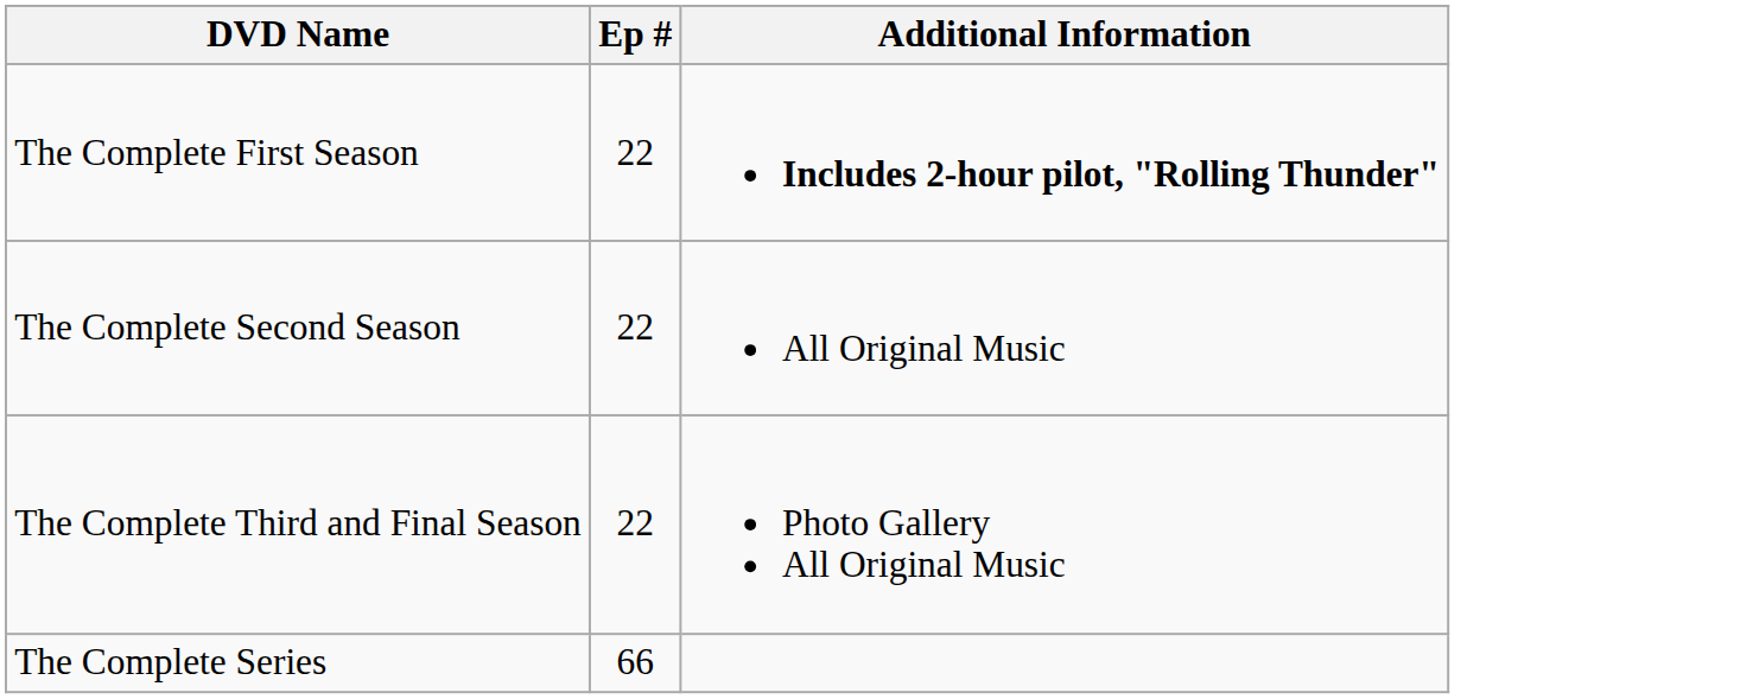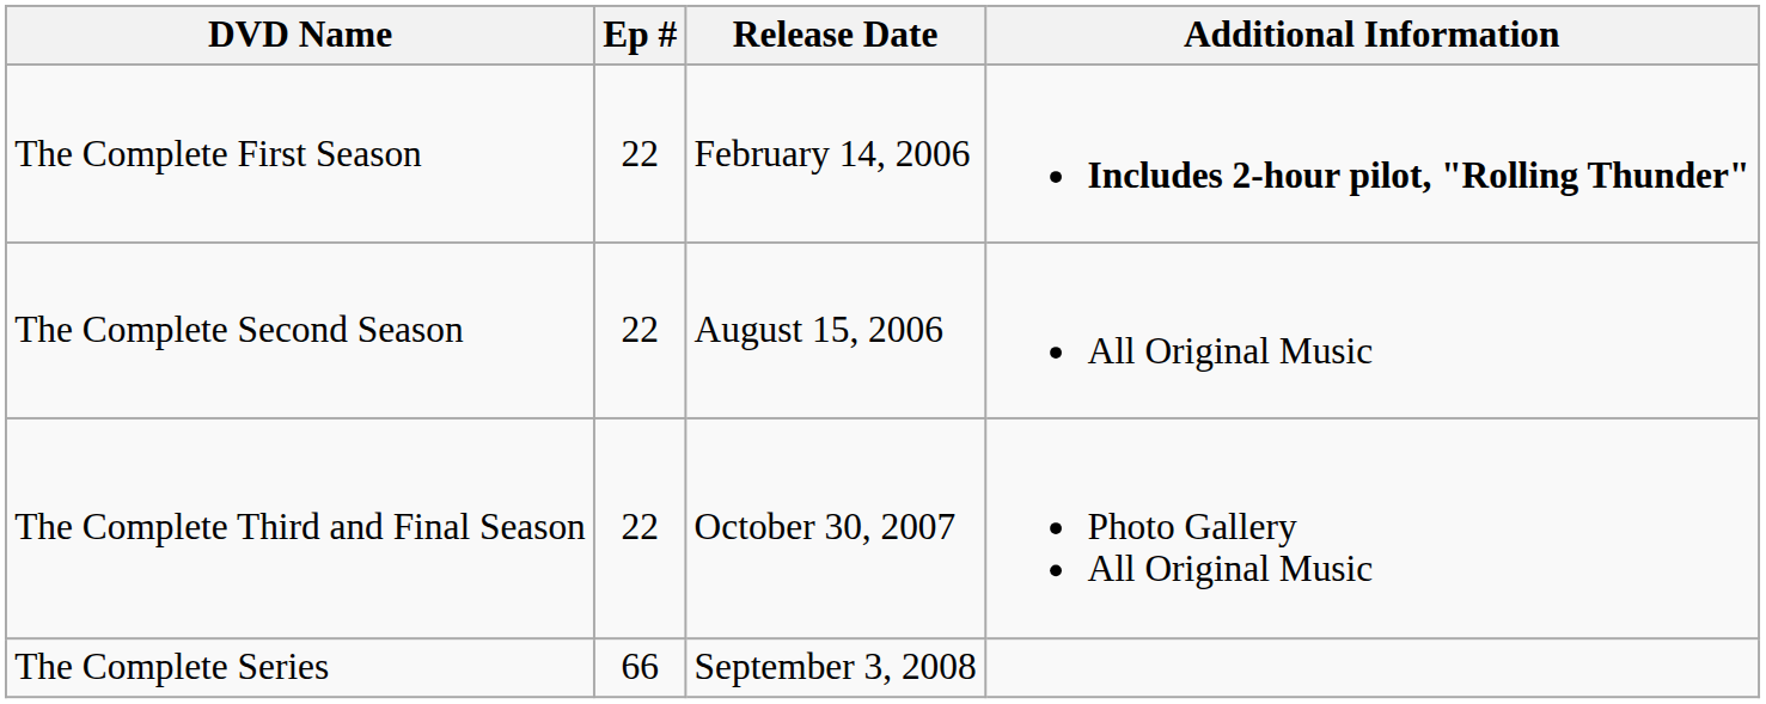 <table class="wikitable">
 <tr>
 <th>DVD Name</th>
 <th>Ep #</th>
+<th>Release Date</th>
 <th>Additional Information</th>
 </tr>
 <tr>
 <td>The Complete First Season</td>
 <td align="center">22</td>
+<td>February 14, 2006</td>
 <td><strong><br><ul><li>Includes 2-hour pilot, "Rolling Thunder"</li></ul></strong></td>
 </tr>
 <tr>
 <td>The Complete Second Season</td>
 <td align="center">22</td>
+<td>August 15, 2006</td>
 <td><br><ul><li>All Original Music</li></ul></td>
 </tr>
 <tr>
 <td>The Complete Third and Final Season</td>
 <td align="center">22</td>
+<td>October 30, 2007</td>
 <td><br><ul><li>Photo Gallery</li><li>All Original Music</li></ul></td>
 </tr>
 <tr>
 <td>The Complete Series</td>
 <td align="center">66</td>
+<td>September 3, 2008</td>
 <td></td>
 </tr>
 </table>
